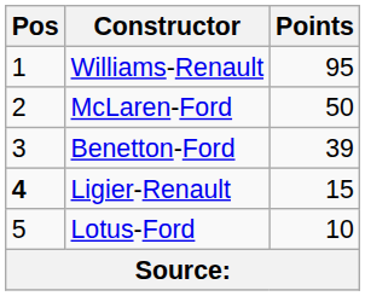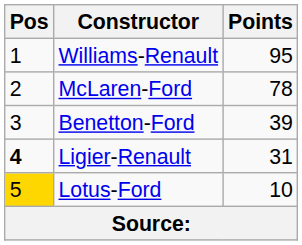 <table class="wikitable" style="font-size: 95%;">
 <tr>
 <th>Pos</th>
 <th>Constructor</th>
 <th>Points</th>
 </tr>
 <tr>
 <td>1</td>
 <td> <a href='#'>Williams</a>-<a href='#'>Renault</a></td>
 <td align="right">95</td>
 </tr>
 <tr>
 <td>2</td>
 <td> <a href='#'>McLaren</a>-<a href='#'>Ford</a></td>
-<td align="right">50</td>
+<td align="right">78</td>
 </tr>
 <tr>
 <td>3</td>
 <td> <a href='#'>Benetton</a>-<a href='#'>Ford</a></td>
 <td align="right">39</td>
 </tr>
 <tr>
 <td><strong>4</strong></td>
 <td> <a href='#'>Ligier</a>-<a href='#'>Renault</a></td>
-<td align="right">15</td>
+<td align="right">31</td>
 </tr>
 <tr>
-<td>5</td>
+<td style="background: gold;">5</td>
 <td> <a href='#'>Lotus</a>-<a href='#'>Ford</a></td>
 <td align="right">10</td>
 </tr>
 <tr>
 <th colspan=4>Source: </th>
 </tr>
 </table>
